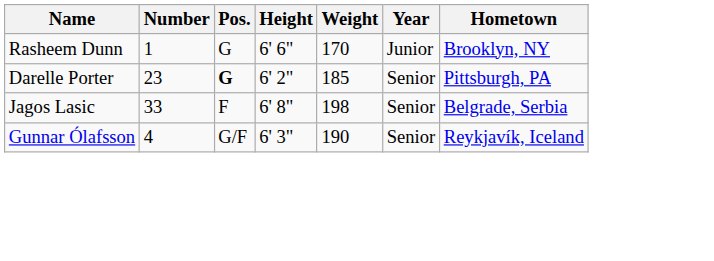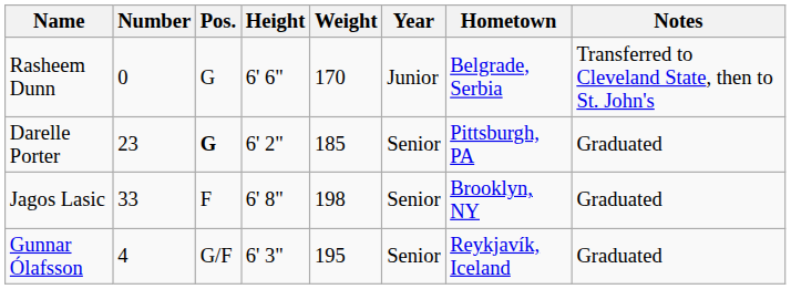 <table class="wikitable sortable" border="1">
 <tr>
 <th>Name</th>
 <th>Number</th>
 <th>Pos.</th>
 <th>Height</th>
 <th>Weight</th>
 <th>Year</th>
 <th>Hometown</th>
+<th class="unsortable">Notes</th>
 </tr>
 <tr>
 <td>Rasheem Dunn</td>
-<td>1</td>
+<td>0</td>
 <td>G</td>
 <td>6' 6"</td>
 <td>170</td>
 <td>Junior</td>
-<td><a href='#'>Brooklyn, NY</a></td>
+<td><a href='#'>Belgrade, Serbia</a></td>
+<td>Transferred to <a href='#'>Cleveland State</a>, then to <a href='#'>St. John's</a></td>
 </tr>
 <tr>
 <td>Darelle Porter</td>
 <td>23</td>
 <td><strong>G</strong></td>
 <td>6' 2"</td>
 <td>185</td>
 <td>Senior</td>
 <td><a href='#'>Pittsburgh, PA</a></td>
+<td>Graduated</td>
 </tr>
 <tr>
 <td>Jagos Lasic</td>
 <td>33</td>
 <td>F</td>
 <td>6' 8"</td>
 <td>198</td>
 <td>Senior</td>
-<td><a href='#'>Belgrade, Serbia</a></td>
+<td><a href='#'>Brooklyn, NY</a></td>
+<td>Graduated</td>
 </tr>
 <tr>
 <td><a href='#'>Gunnar Ólafsson</a></td>
 <td>4</td>
 <td>G/F</td>
 <td>6' 3"</td>
-<td>190</td>
+<td>195</td>
 <td>Senior</td>
 <td><a href='#'>Reykjavík, Iceland</a></td>
+<td>Graduated</td>
 </tr>
 </table>
